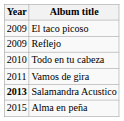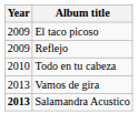 <table class="wikitable">
 <tr>
 <th>Year</th>
 <th>Album title</th>
 </tr>
 <tr>
 <td>2009</td>
 <td>El taco picoso</td>
 </tr>
 <tr>
 <td>2009</td>
 <td>Reflejo</td>
 </tr>
 <tr>
 <td>2010</td>
 <td>Todo en tu cabeza</td>
 </tr>
 <tr>
-<td>2011</td>
+<td>2013</td>
 <td>Vamos de gira</td>
 </tr>
 <tr>
 <td><strong>2013</strong></td>
 <td>Salamandra Acustico</td>
 </tr>
-<tr>
-<td>2015</td>
-<td>Alma en peña</td>
-</tr>
 </table>
